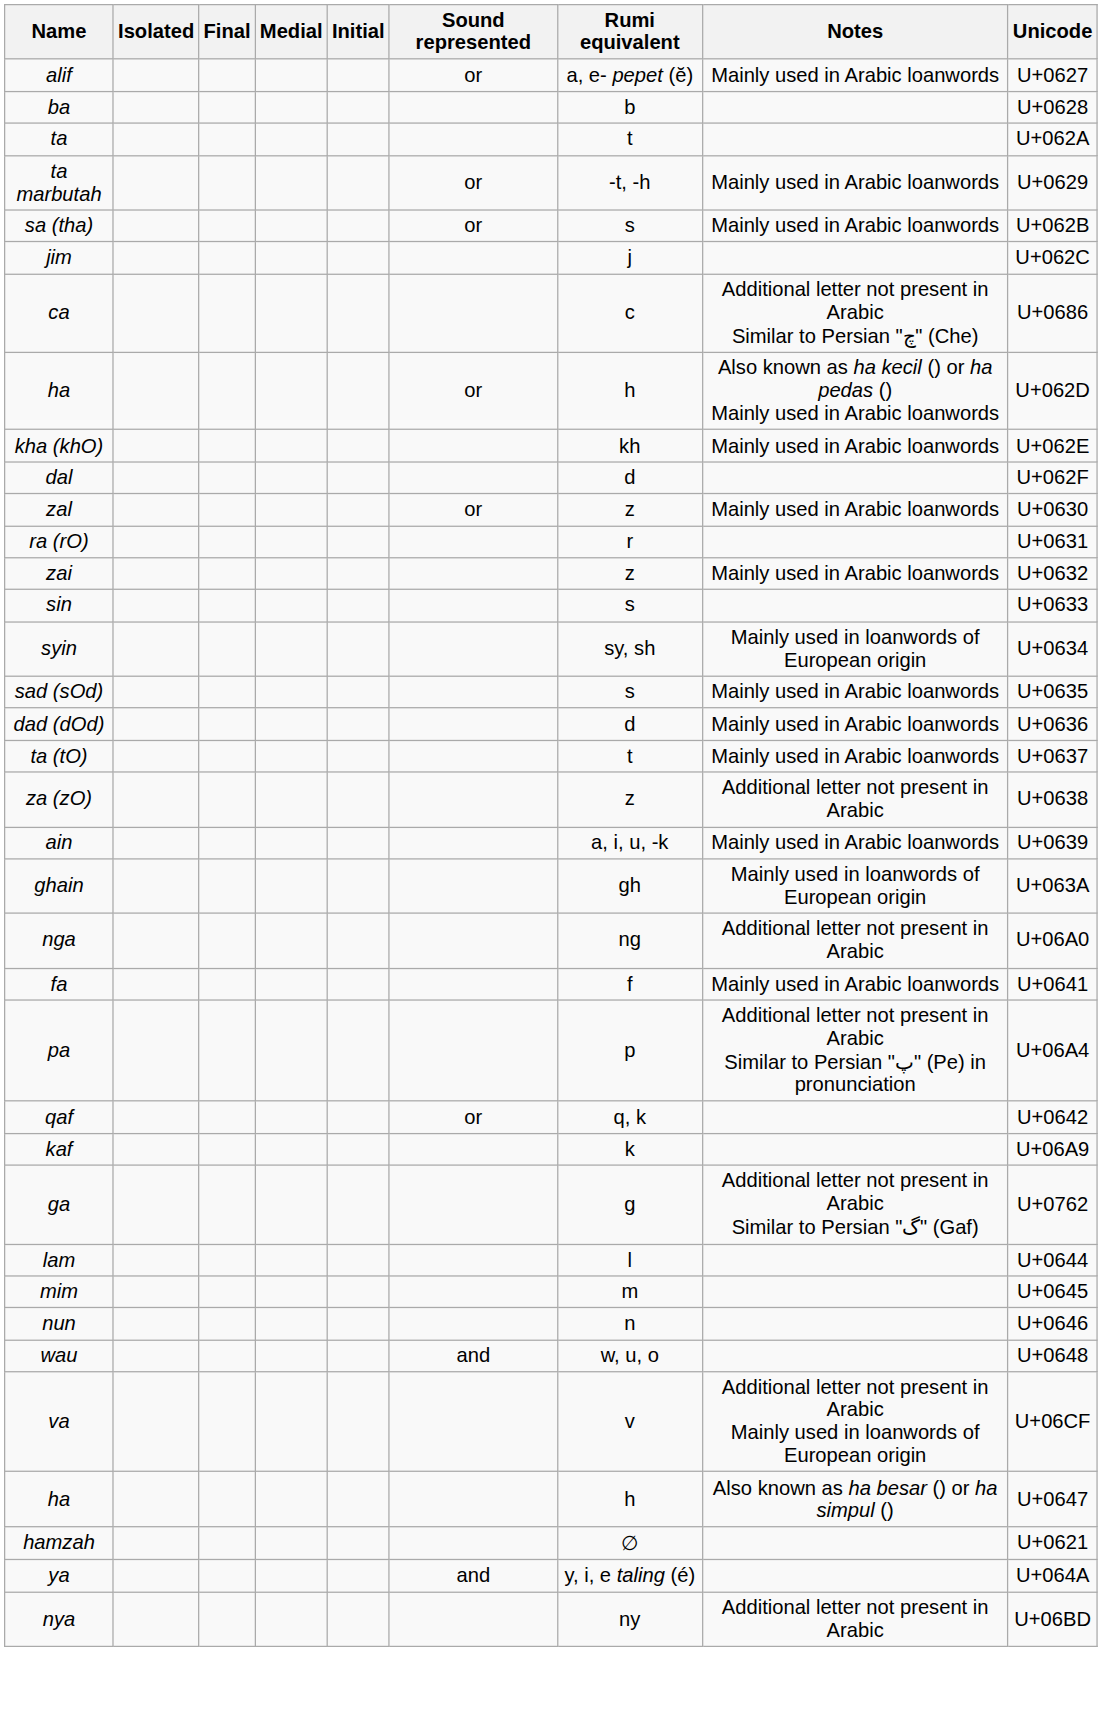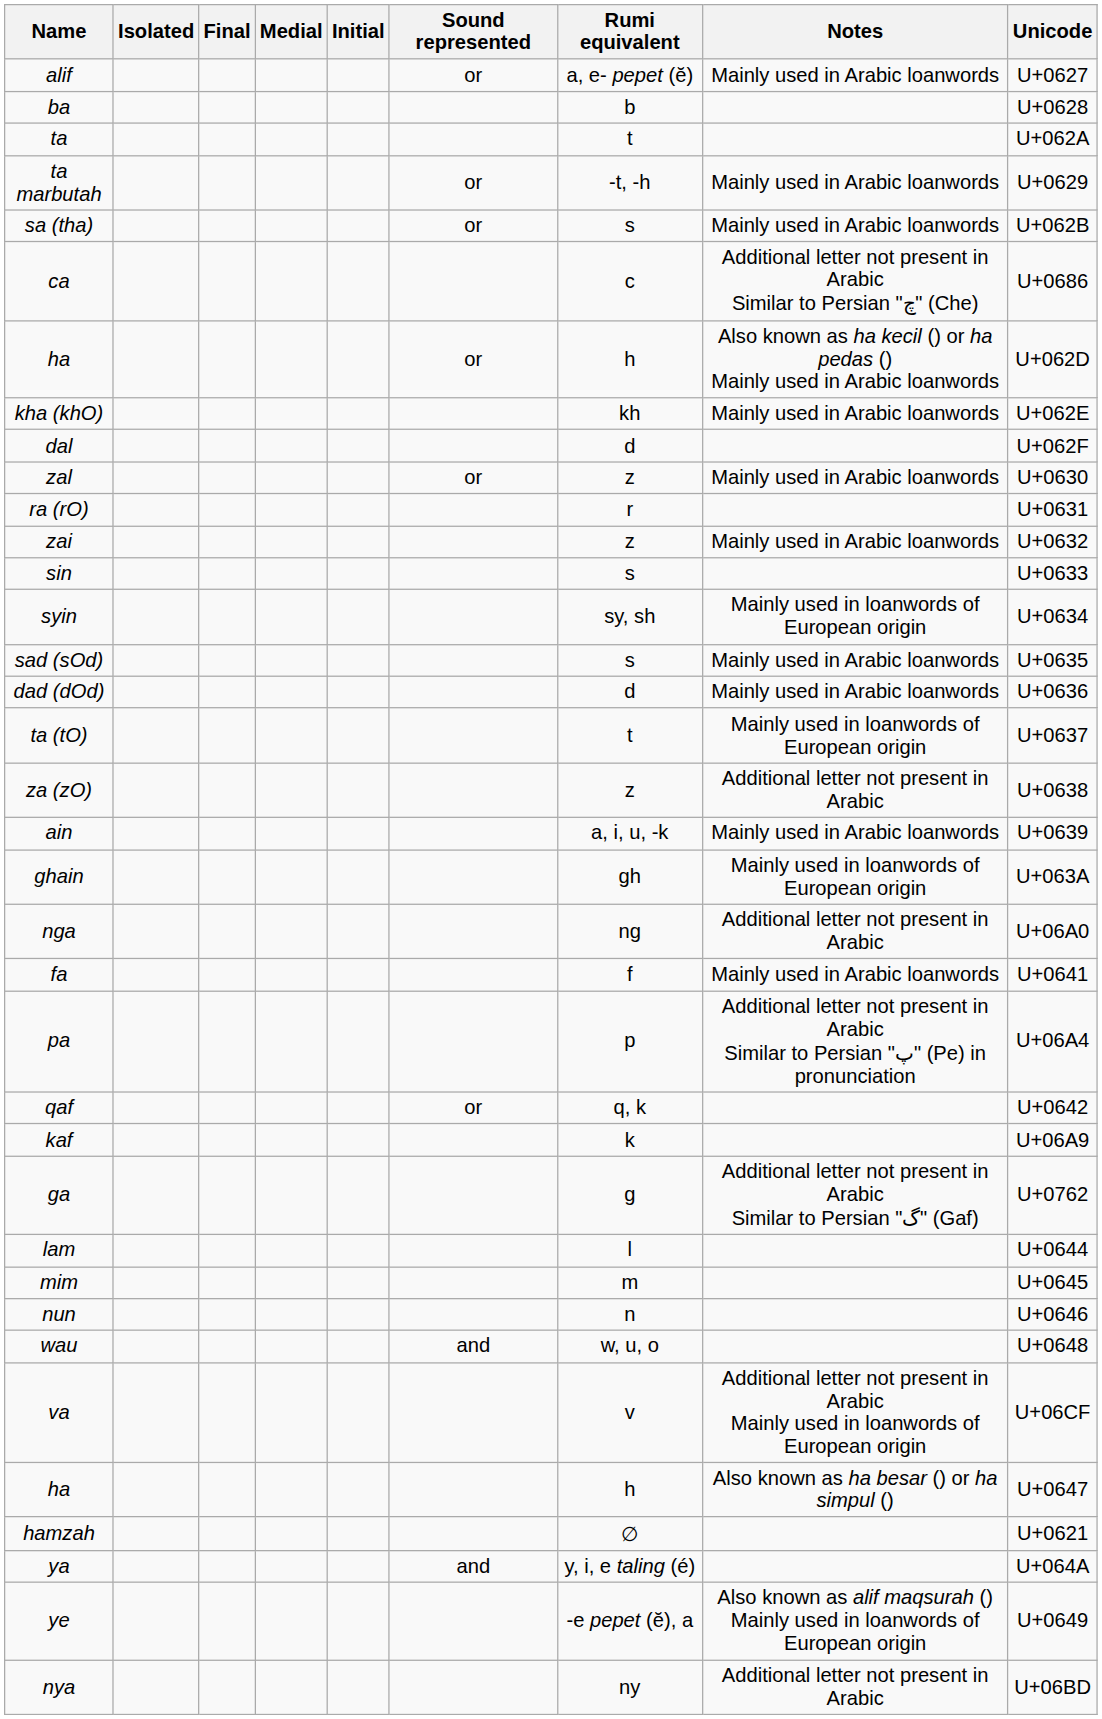 <table class="wikitable" style="text-align: center;">
 <tr>
 <th>Name</th>
 <th>Isolated</th>
 <th>Final</th>
 <th>Medial</th>
 <th>Initial</th>
 <th>Sound represented</th>
 <th>Rumi equivalent</th>
 <th>Notes</th>
 <th>Unicode</th>
 </tr>
 <tr>
 <td><em>alif</em><br></td>
 <td><span></span></td>
 <td><span></span></td>
 <td></td>
 <td></td>
 <td> or </td>
 <td>a, e- <em>pepet</em> (ĕ)</td>
 <td>Mainly used in Arabic loanwords</td>
 <td>U+0627</td>
 </tr>
 <tr>
 <td><em>ba</em><br></td>
 <td><span></span></td>
 <td><span></span></td>
 <td><span></span></td>
 <td><span></span></td>
 <td></td>
 <td>b</td>
 <td></td>
 <td>U+0628</td>
 </tr>
 <tr>
 <td><em>ta</em><br></td>
 <td><span></span></td>
 <td><span></span></td>
 <td><span></span></td>
 <td><span></span></td>
 <td></td>
 <td>t</td>
 <td></td>
 <td>U+062A</td>
 </tr>
 <tr>
 <td><em>ta marbutah</em><br></td>
 <td><span></span></td>
 <td><span></span></td>
 <td></td>
 <td></td>
 <td> or </td>
 <td>-t, -h</td>
 <td>Mainly used in Arabic loanwords</td>
 <td>U+0629</td>
 </tr>
 <tr>
 <td><em>sa (tha)</em><br></td>
 <td><span></span></td>
 <td><span></span></td>
 <td><span></span></td>
 <td><span></span></td>
 <td> or </td>
 <td>s</td>
 <td>Mainly used in Arabic loanwords</td>
 <td>U+062B</td>
-</tr>
-<tr>
-<td><em>jim</em><br></td>
-<td><span></span></td>
-<td><span></span></td>
-<td><span></span></td>
-<td><span></span></td>
-<td></td>
-<td>j</td>
-<td></td>
-<td>U+062C</td>
 </tr>
 <tr>
 <td><em>ca</em><br></td>
 <td><span></span></td>
 <td><span></span></td>
 <td><span></span></td>
 <td><span></span></td>
 <td></td>
 <td>c</td>
 <td>Additional letter not present in Arabic<br>Similar to Persian "چ" (Che)</td>
 <td>U+0686</td>
 </tr>
 <tr>
 <td><em>ha</em><br></td>
 <td><span></span></td>
 <td><span></span></td>
 <td><span></span></td>
 <td><span></span></td>
 <td> or </td>
 <td>h</td>
 <td>Also known as <em>ha kecil</em> () or <em>ha pedas</em> ()<br>Mainly used in Arabic loanwords</td>
 <td>U+062D</td>
 </tr>
 <tr>
 <td><em>kha (khO)</em><br></td>
 <td><span></span></td>
 <td><span></span></td>
 <td><span></span></td>
 <td><span></span></td>
 <td></td>
 <td>kh</td>
 <td>Mainly used in Arabic loanwords</td>
 <td>U+062E</td>
 </tr>
 <tr>
 <td><em>dal</em><br></td>
 <td><span></span></td>
 <td><span></span></td>
 <td></td>
 <td></td>
 <td></td>
 <td>d</td>
 <td></td>
 <td>U+062F</td>
 </tr>
 <tr>
 <td><em>zal</em><br></td>
 <td><span></span></td>
 <td><span></span></td>
 <td></td>
 <td></td>
 <td> or </td>
 <td>z</td>
 <td>Mainly used in Arabic loanwords</td>
 <td>U+0630</td>
 </tr>
 <tr>
 <td><em>ra (rO)</em><br></td>
 <td><span></span></td>
 <td><span></span></td>
 <td></td>
 <td></td>
 <td></td>
 <td>r</td>
 <td></td>
 <td>U+0631</td>
 </tr>
 <tr>
 <td><em>zai</em><br></td>
 <td><span></span></td>
 <td><span></span></td>
 <td></td>
 <td></td>
 <td></td>
 <td>z</td>
 <td>Mainly used in Arabic loanwords</td>
 <td>U+0632</td>
 </tr>
 <tr>
 <td><em>sin</em><br></td>
 <td><span></span></td>
 <td><span></span></td>
 <td><span></span></td>
 <td><span></span></td>
 <td></td>
 <td>s</td>
 <td></td>
 <td>U+0633</td>
 </tr>
 <tr>
 <td><em>syin</em><br></td>
 <td><span></span></td>
 <td><span></span></td>
 <td><span></span></td>
 <td><span></span></td>
 <td></td>
 <td>sy, sh</td>
 <td>Mainly used in loanwords of European origin</td>
 <td>U+0634</td>
 </tr>
 <tr>
 <td><em>sad (sOd)</em><br></td>
 <td><span></span></td>
 <td><span></span></td>
 <td><span></span></td>
 <td><span></span></td>
 <td></td>
 <td>s</td>
 <td>Mainly used in Arabic loanwords</td>
 <td>U+0635</td>
 </tr>
 <tr>
 <td><em>dad (dOd)</em><br></td>
 <td><span></span></td>
 <td><span></span></td>
 <td><span></span></td>
 <td><span></span></td>
 <td></td>
 <td>d</td>
 <td>Mainly used in Arabic loanwords</td>
 <td>U+0636</td>
 </tr>
 <tr>
 <td><em>ta (tO)</em><br></td>
 <td><span></span></td>
 <td><span></span></td>
 <td><span></span></td>
 <td><span></span></td>
 <td></td>
 <td>t</td>
-<td>Mainly used in Arabic loanwords</td>
+<td>Mainly used in loanwords of European origin</td>
 <td>U+0637</td>
 </tr>
 <tr>
 <td><em>za (zO)</em><br></td>
 <td><span></span></td>
 <td><span></span></td>
 <td><span></span></td>
 <td><span></span></td>
 <td></td>
 <td>z</td>
 <td>Additional letter not present in Arabic</td>
 <td>U+0638</td>
 </tr>
 <tr>
 <td><em>ain</em><br></td>
 <td><span></span></td>
 <td><span></span></td>
 <td><span></span></td>
 <td><span></span></td>
 <td></td>
 <td>a, i, u, -k</td>
 <td>Mainly used in Arabic loanwords</td>
 <td>U+0639</td>
 </tr>
 <tr>
 <td><em>ghain</em><br></td>
 <td><span></span></td>
 <td><span></span></td>
 <td><span></span></td>
 <td><span></span></td>
 <td></td>
 <td>gh</td>
 <td>Mainly used in loanwords of European origin</td>
 <td>U+063A</td>
 </tr>
 <tr>
 <td><em>nga</em><br></td>
 <td><span></span></td>
 <td><span></span></td>
 <td><span></span></td>
 <td><span></span></td>
 <td></td>
 <td>ng</td>
 <td>Additional letter not present in Arabic</td>
 <td>U+06A0</td>
 </tr>
 <tr>
 <td><em>fa</em><br></td>
 <td><span></span></td>
 <td><span></span></td>
 <td><span></span></td>
 <td><span></span></td>
 <td></td>
 <td>f</td>
 <td>Mainly used in Arabic loanwords</td>
 <td>U+0641</td>
 </tr>
 <tr>
 <td><em>pa</em><br></td>
 <td><span></span></td>
 <td><span></span></td>
 <td><span></span></td>
 <td><span></span></td>
 <td></td>
 <td>p</td>
 <td>Additional letter not present in Arabic<br>Similar to Persian "پ" (Pe) in pronunciation</td>
 <td>U+06A4</td>
 </tr>
 <tr>
 <td><em>qaf</em><br></td>
 <td><span></span></td>
 <td><span></span></td>
 <td><span></span></td>
 <td><span></span></td>
 <td> or </td>
 <td>q, k</td>
 <td></td>
 <td>U+0642</td>
 </tr>
 <tr>
 <td><em>kaf</em><br></td>
 <td><span></span></td>
 <td><span></span></td>
 <td><span></span></td>
 <td><span></span></td>
 <td></td>
 <td>k</td>
 <td></td>
 <td>U+06A9</td>
 </tr>
 <tr>
 <td><em>ga</em><br></td>
 <td><span></span></td>
 <td><span></span></td>
 <td><span></span></td>
 <td><span></span></td>
 <td></td>
 <td>g</td>
 <td>Additional letter not present in Arabic<br>Similar to Persian "گ" (Gaf)</td>
 <td>U+0762</td>
 </tr>
 <tr>
 <td><em>lam</em><br></td>
 <td><span></span></td>
 <td><span></span></td>
 <td><span></span></td>
 <td><span></span></td>
 <td></td>
 <td>l</td>
 <td></td>
 <td>U+0644</td>
 </tr>
 <tr>
 <td><em>mim</em><br></td>
 <td><span></span></td>
 <td><span></span></td>
 <td><span></span></td>
 <td><span></span></td>
 <td></td>
 <td>m</td>
 <td></td>
 <td>U+0645</td>
 </tr>
 <tr>
 <td><em>nun</em><br></td>
 <td><span></span></td>
 <td><span></span></td>
 <td><span></span></td>
 <td><span></span></td>
 <td></td>
 <td>n</td>
 <td></td>
 <td>U+0646</td>
 </tr>
 <tr>
 <td><em>wau</em><br></td>
 <td><span></span></td>
 <td><span></span></td>
 <td></td>
 <td></td>
 <td> and </td>
 <td>w, u, o</td>
 <td></td>
 <td>U+0648</td>
 </tr>
 <tr>
 <td><em>va</em><br></td>
 <td><span></span></td>
 <td><span></span></td>
 <td></td>
 <td></td>
 <td></td>
 <td>v</td>
 <td>Additional letter not present in Arabic<br>Mainly used in loanwords of European origin</td>
 <td>U+06CF</td>
 </tr>
 <tr>
 <td><em>ha</em><br></td>
 <td><span></span></td>
 <td><span></span></td>
 <td><span></span></td>
 <td><span></span></td>
 <td></td>
 <td>h</td>
 <td>Also known as <em>ha besar</em> () or <em>ha simpul</em> ()</td>
 <td>U+0647</td>
 </tr>
 <tr>
 <td><em>hamzah</em><br></td>
 <td><span></span></td>
 <td><span></span></td>
 <td></td>
 <td></td>
 <td></td>
 <td>∅</td>
 <td></td>
 <td>U+0621</td>
 </tr>
 <tr>
 <td><em>ya</em><br></td>
 <td><span></span></td>
 <td><span></span></td>
 <td><span></span></td>
 <td><span></span></td>
 <td> and </td>
 <td>y, i, e <em>taling</em> (é)</td>
 <td></td>
 <td>U+064A</td>
 </tr>
 <tr>
+<td><em>ye</em><br></td>
+<td><span></span></td>
+<td><span></span></td>
+<td><span></span></td>
+<td><span></span></td>
+<td></td>
+<td>-e <em>pepet</em> (ĕ), a</td>
+<td>Also known as <em>alif maqsurah</em> ()<br>Mainly used in loanwords of European origin</td>
+<td>U+0649</td>
+</tr>
+<tr>
 <td><em>nya</em><br></td>
 <td><span></span></td>
 <td><span></span></td>
 <td><span></span></td>
 <td><span></span></td>
 <td></td>
 <td>ny</td>
 <td>Additional letter not present in Arabic</td>
 <td>U+06BD</td>
 </tr>
 </table>
